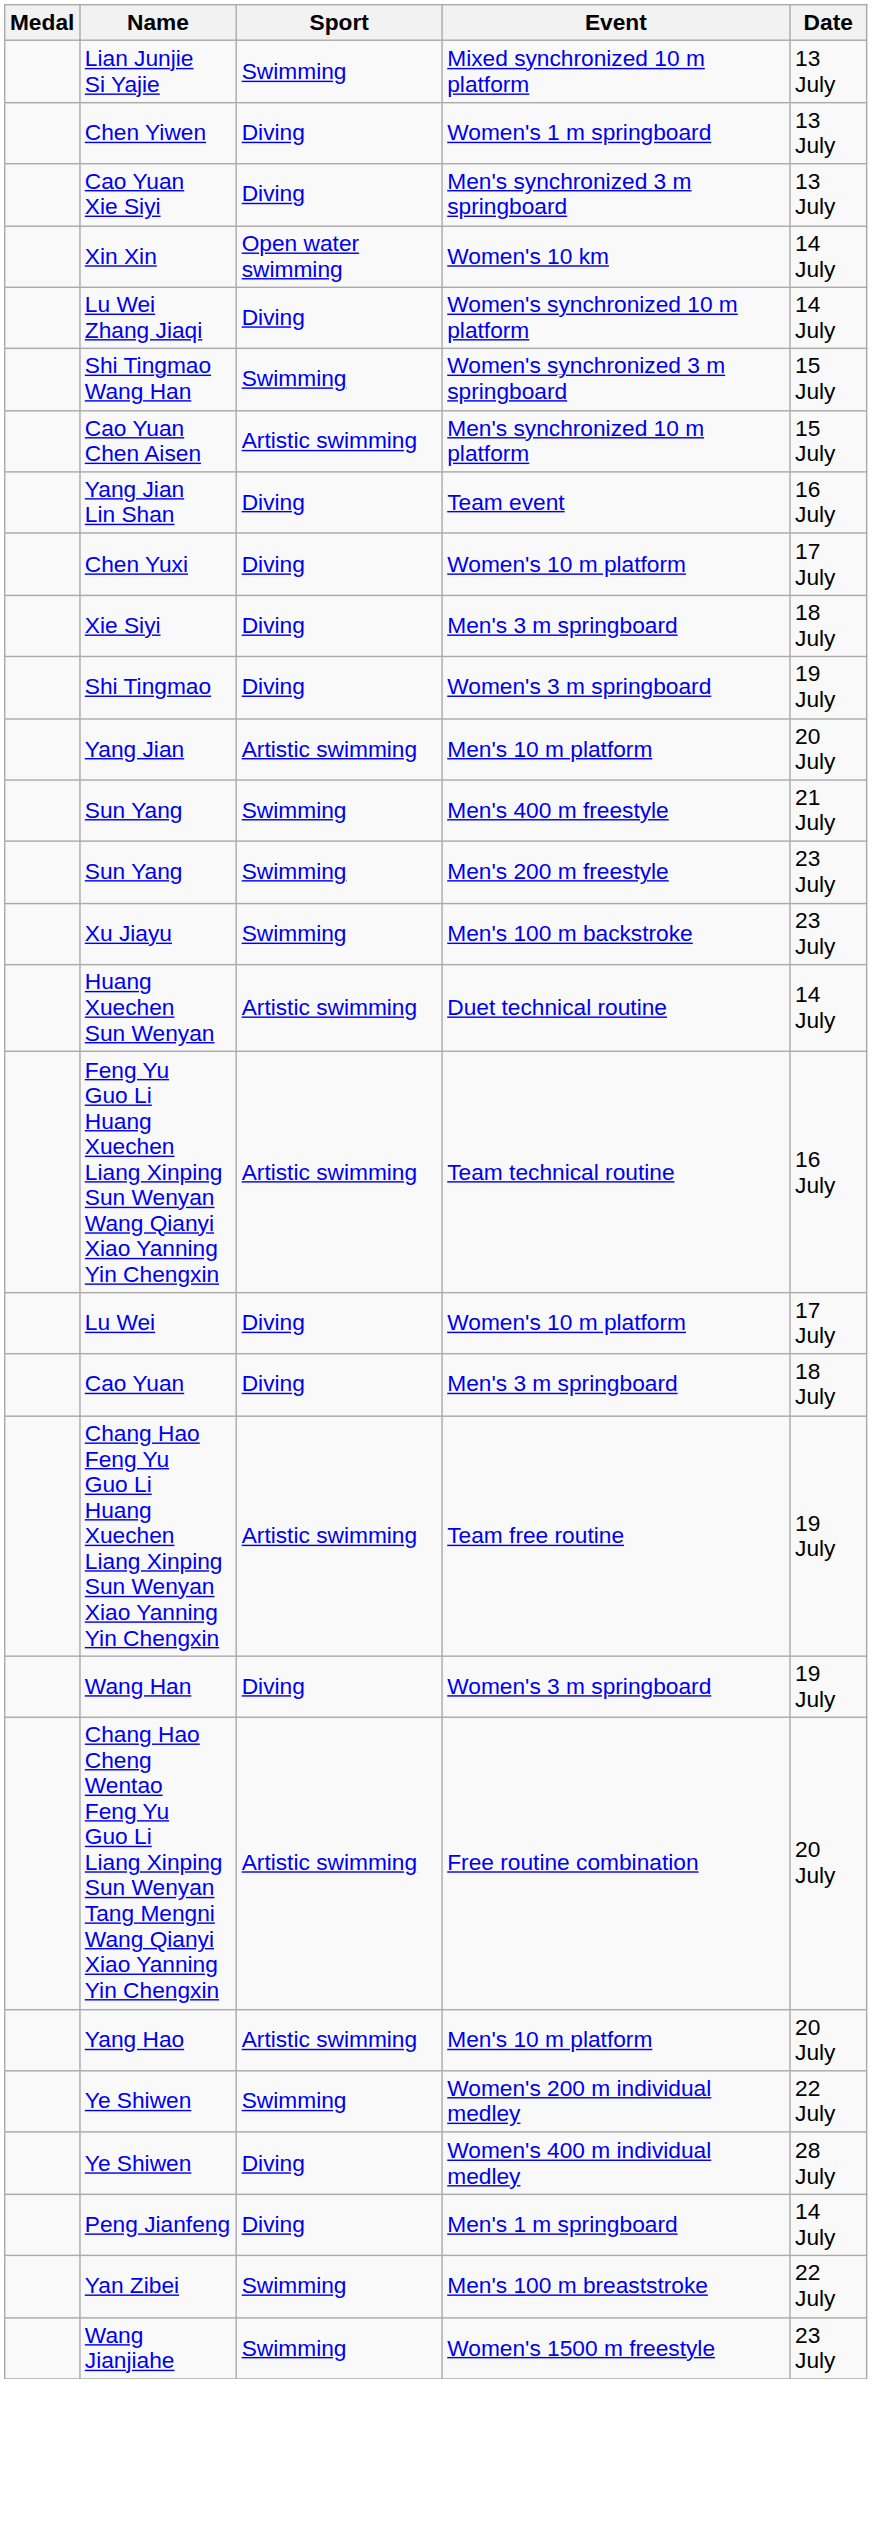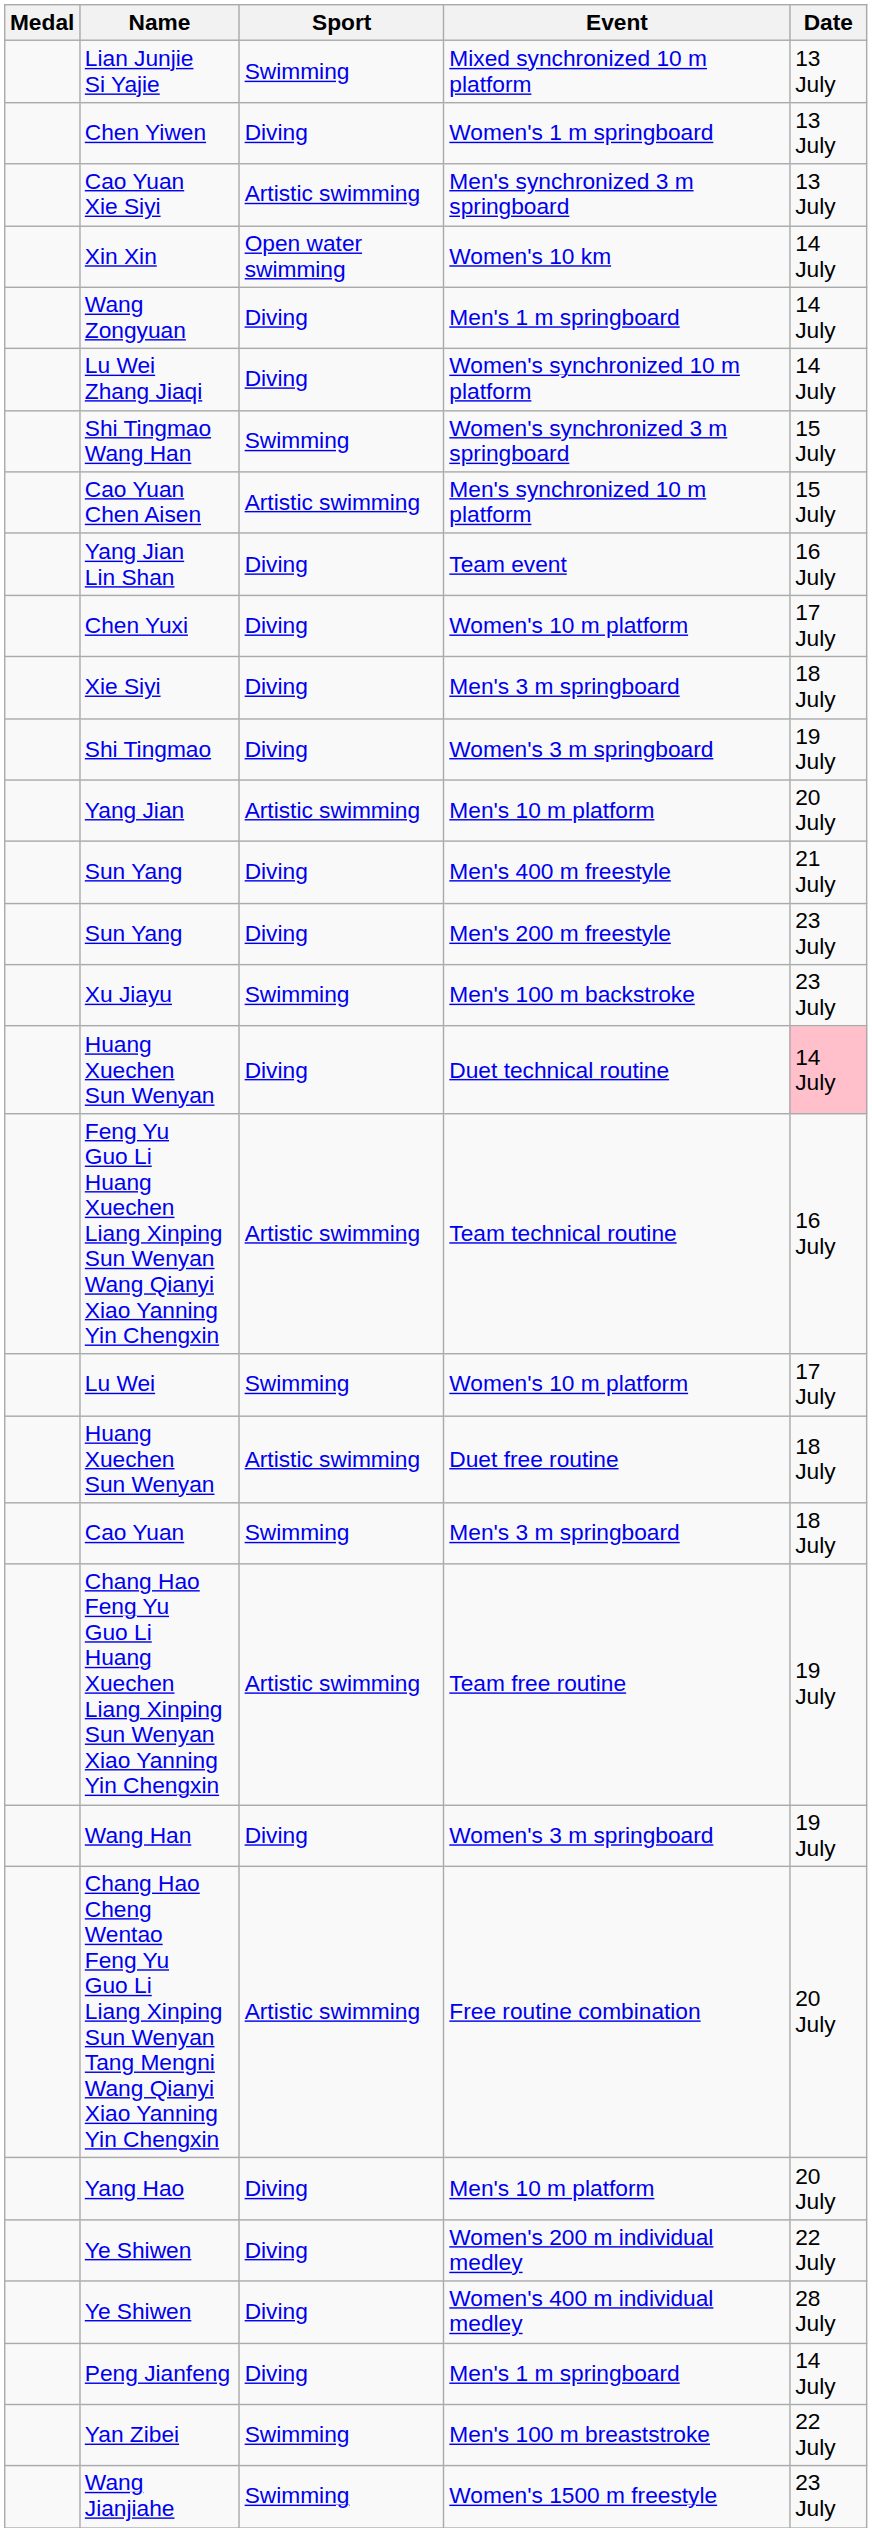 <table class="wikitable sortable">
 <tr>
 <th>Medal</th>
 <th>Name</th>
 <th>Sport</th>
 <th>Event</th>
 <th>Date</th>
 </tr>
 <tr>
 <td></td>
 <td><a href='#'>Lian Junjie</a><br><a href='#'>Si Yajie</a></td>
 <td><a href='#'>Swimming</a></td>
 <td><a href='#'>Mixed synchronized 10 m platform</a></td>
 <td>13 July</td>
 </tr>
 <tr>
 <td></td>
 <td><a href='#'>Chen Yiwen</a></td>
 <td><a href='#'>Diving</a></td>
 <td><a href='#'>Women's 1 m springboard</a></td>
 <td>13 July</td>
 </tr>
 <tr>
 <td></td>
 <td><a href='#'>Cao Yuan</a><br><a href='#'>Xie Siyi</a></td>
-<td><a href='#'>Diving</a></td>
+<td><a href='#'>Artistic swimming</a></td>
 <td><a href='#'>Men's synchronized 3 m springboard</a></td>
 <td>13 July</td>
 </tr>
 <tr>
 <td></td>
 <td><a href='#'>Xin Xin</a></td>
 <td><a href='#'>Open water swimming</a></td>
 <td><a href='#'>Women's 10 km</a></td>
+<td>14 July</td>
+</tr>
+<tr>
+<td></td>
+<td><a href='#'>Wang Zongyuan</a></td>
+<td><a href='#'>Diving</a></td>
+<td><a href='#'>Men's 1 m springboard</a></td>
 <td>14 July</td>
 </tr>
 <tr>
 <td></td>
 <td><a href='#'>Lu Wei</a><br><a href='#'>Zhang Jiaqi</a></td>
 <td><a href='#'>Diving</a></td>
 <td><a href='#'>Women's synchronized 10 m platform</a></td>
 <td>14 July</td>
 </tr>
 <tr>
 <td></td>
 <td><a href='#'>Shi Tingmao</a><br><a href='#'>Wang Han</a></td>
 <td><a href='#'>Swimming</a></td>
 <td><a href='#'>Women's synchronized 3 m springboard</a></td>
 <td>15 July</td>
 </tr>
 <tr>
 <td></td>
 <td><a href='#'>Cao Yuan</a><br><a href='#'>Chen Aisen</a></td>
 <td><a href='#'>Artistic swimming</a></td>
 <td><a href='#'>Men's synchronized 10 m platform</a></td>
 <td>15 July</td>
 </tr>
 <tr>
 <td></td>
 <td><a href='#'>Yang Jian</a><br><a href='#'>Lin Shan</a></td>
 <td><a href='#'>Diving</a></td>
 <td><a href='#'>Team event</a></td>
 <td>16 July</td>
 </tr>
 <tr>
 <td></td>
 <td><a href='#'>Chen Yuxi</a></td>
 <td><a href='#'>Diving</a></td>
 <td><a href='#'>Women's 10 m platform</a></td>
 <td>17 July</td>
 </tr>
 <tr>
 <td></td>
 <td><a href='#'>Xie Siyi</a></td>
 <td><a href='#'>Diving</a></td>
 <td><a href='#'>Men's 3 m springboard</a></td>
 <td>18 July</td>
 </tr>
 <tr>
 <td></td>
 <td><a href='#'>Shi Tingmao</a></td>
 <td><a href='#'>Diving</a></td>
 <td><a href='#'>Women's 3 m springboard</a></td>
 <td>19 July</td>
 </tr>
 <tr>
 <td></td>
 <td><a href='#'>Yang Jian</a></td>
 <td><a href='#'>Artistic swimming</a></td>
 <td><a href='#'>Men's 10 m platform</a></td>
 <td>20 July</td>
 </tr>
 <tr>
 <td></td>
 <td><a href='#'>Sun Yang</a></td>
-<td><a href='#'>Swimming</a></td>
+<td><a href='#'>Diving</a></td>
 <td><a href='#'>Men's 400 m freestyle</a></td>
 <td>21 July</td>
 </tr>
 <tr>
 <td></td>
 <td><a href='#'>Sun Yang</a></td>
-<td><a href='#'>Swimming</a></td>
+<td><a href='#'>Diving</a></td>
 <td><a href='#'>Men's 200 m freestyle</a></td>
 <td>23 July</td>
 </tr>
 <tr>
 <td></td>
 <td><a href='#'>Xu Jiayu</a></td>
 <td><a href='#'>Swimming</a></td>
 <td><a href='#'>Men's 100 m backstroke</a></td>
 <td>23 July</td>
 </tr>
 <tr>
 <td></td>
 <td><a href='#'>Huang Xuechen</a><br><a href='#'>Sun Wenyan</a></td>
-<td><a href='#'>Artistic swimming</a></td>
+<td><a href='#'>Diving</a></td>
 <td><a href='#'>Duet technical routine</a></td>
-<td>14 July</td>
+<td style="background: pink;">14 July</td>
 </tr>
 <tr>
 <td></td>
 <td><a href='#'>Feng Yu</a><br><a href='#'>Guo Li</a><br><a href='#'>Huang Xuechen</a><br><a href='#'>Liang Xinping</a><br><a href='#'>Sun Wenyan</a><br><a href='#'>Wang Qianyi</a><br><a href='#'>Xiao Yanning</a><br><a href='#'>Yin Chengxin</a></td>
 <td><a href='#'>Artistic swimming</a></td>
 <td><a href='#'>Team technical routine</a></td>
 <td>16 July</td>
 </tr>
 <tr>
 <td></td>
 <td><a href='#'>Lu Wei</a></td>
-<td><a href='#'>Diving</a></td>
+<td><a href='#'>Swimming</a></td>
 <td><a href='#'>Women's 10 m platform</a></td>
 <td>17 July</td>
 </tr>
 <tr>
 <td></td>
+<td><a href='#'>Huang Xuechen</a><br><a href='#'>Sun Wenyan</a></td>
+<td><a href='#'>Artistic swimming</a></td>
+<td><a href='#'>Duet free routine</a></td>
+<td>18 July</td>
+</tr>
+<tr>
+<td></td>
 <td><a href='#'>Cao Yuan</a></td>
-<td><a href='#'>Diving</a></td>
+<td><a href='#'>Swimming</a></td>
 <td><a href='#'>Men's 3 m springboard</a></td>
 <td>18 July</td>
 </tr>
 <tr>
 <td></td>
 <td><a href='#'>Chang Hao</a><br><a href='#'>Feng Yu</a><br><a href='#'>Guo Li</a><br><a href='#'>Huang Xuechen</a><br><a href='#'>Liang Xinping</a><br><a href='#'>Sun Wenyan</a><br><a href='#'>Xiao Yanning</a><br><a href='#'>Yin Chengxin</a></td>
 <td><a href='#'>Artistic swimming</a></td>
 <td><a href='#'>Team free routine</a></td>
 <td>19 July</td>
 </tr>
 <tr>
 <td></td>
 <td><a href='#'>Wang Han</a></td>
 <td><a href='#'>Diving</a></td>
 <td><a href='#'>Women's 3 m springboard</a></td>
 <td>19 July</td>
 </tr>
 <tr>
 <td></td>
 <td><a href='#'>Chang Hao</a><br><a href='#'>Cheng Wentao</a><br><a href='#'>Feng Yu</a><br><a href='#'>Guo Li</a><br><a href='#'>Liang Xinping</a><br><a href='#'>Sun Wenyan</a><br><a href='#'>Tang Mengni</a><br><a href='#'>Wang Qianyi</a><br><a href='#'>Xiao Yanning</a><br><a href='#'>Yin Chengxin</a></td>
 <td><a href='#'>Artistic swimming</a></td>
 <td><a href='#'>Free routine combination</a></td>
 <td>20 July</td>
 </tr>
 <tr>
 <td></td>
 <td><a href='#'>Yang Hao</a></td>
-<td><a href='#'>Artistic swimming</a></td>
+<td><a href='#'>Diving</a></td>
 <td><a href='#'>Men's 10 m platform</a></td>
 <td>20 July</td>
 </tr>
 <tr>
 <td></td>
 <td><a href='#'>Ye Shiwen</a></td>
-<td><a href='#'>Swimming</a></td>
+<td><a href='#'>Diving</a></td>
 <td><a href='#'>Women's 200 m individual medley</a></td>
 <td>22 July</td>
 </tr>
 <tr>
 <td></td>
 <td><a href='#'>Ye Shiwen</a></td>
 <td><a href='#'>Diving</a></td>
 <td><a href='#'>Women's 400 m individual medley</a></td>
 <td>28 July</td>
 </tr>
 <tr>
 <td></td>
 <td><a href='#'>Peng Jianfeng</a></td>
 <td><a href='#'>Diving</a></td>
 <td><a href='#'>Men's 1 m springboard</a></td>
 <td>14 July</td>
 </tr>
 <tr>
 <td></td>
 <td><a href='#'>Yan Zibei</a></td>
 <td><a href='#'>Swimming</a></td>
 <td><a href='#'>Men's 100 m breaststroke</a></td>
 <td>22 July</td>
 </tr>
 <tr>
 <td></td>
 <td><a href='#'>Wang Jianjiahe</a></td>
 <td><a href='#'>Swimming</a></td>
 <td><a href='#'>Women's 1500 m freestyle</a></td>
 <td>23 July</td>
 </tr>
 </table>
